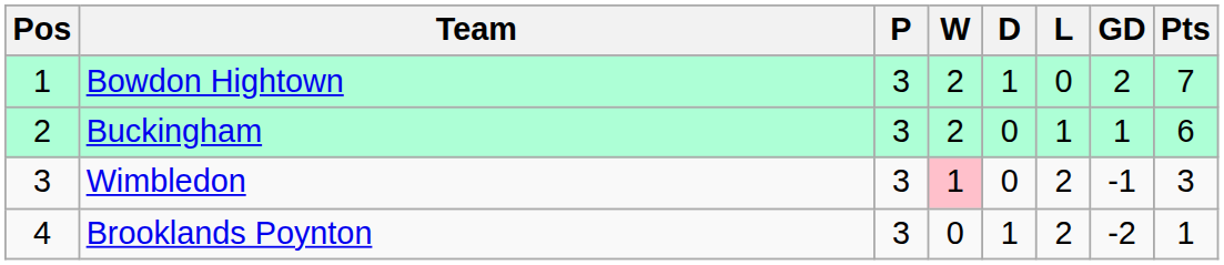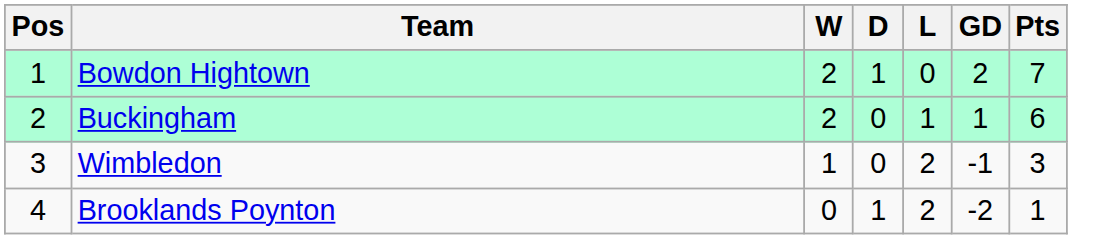 <table class="wikitable" style="font-size: 100%; text-align:center;">
 <tr>
 <th width=20>Pos</th>
 <th width=400>Team</th>
-<th width=20>P</th>
 <th width=20>W</th>
 <th width=20>D</th>
 <th width=20>L</th>
 <th width=20>GD</th>
 <th width=20>Pts</th>
 </tr>
 <tr style="background: #ADFFD6;">
 <td>1</td>
 <td align="left"><a href='#'>Bowdon Hightown</a></td>
-<td>3</td>
 <td>2</td>
 <td>1</td>
 <td>0</td>
 <td>2</td>
 <td>7</td>
 </tr>
 <tr style="background: #ADFFD6;">
 <td>2</td>
 <td align="left"><a href='#'>Buckingham</a></td>
-<td>3</td>
 <td>2</td>
 <td>0</td>
 <td>1</td>
 <td>1</td>
 <td>6</td>
 </tr>
 <tr>
 <td>3</td>
 <td align="left"><a href='#'>Wimbledon</a></td>
-<td>3</td>
-<td style="background: pink;">1</td>
+<td>1</td>
 <td>0</td>
 <td>2</td>
 <td>-1</td>
 <td>3</td>
 </tr>
 <tr>
 <td>4</td>
 <td align="left"><a href='#'>Brooklands Poynton</a></td>
-<td>3</td>
 <td>0</td>
 <td>1</td>
 <td>2</td>
 <td>-2</td>
 <td>1</td>
 </tr>
 </table>
